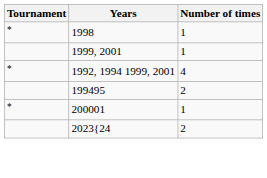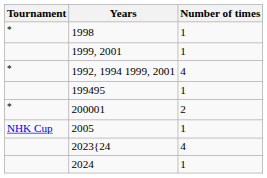 <table class="wikitable">
 <tr>
 <th>Tournament</th>
 <th>Years</th>
 <th>Number of times</th>
 </tr>
 <tr>
 <td><sup>*</sup></td>
 <td>1998</td>
 <td>1</td>
 </tr>
 <tr>
 <td></td>
 <td>1999, 2001</td>
 <td>1</td>
 </tr>
 <tr>
 <td><sup>*</sup></td>
 <td>1992, 1994 1999, 2001</td>
 <td>4</td>
 </tr>
 <tr>
 <td></td>
 <td>199495</td>
-<td>2</td>
+<td>1</td>
 </tr>
 <tr>
 <td><sup>*</sup></td>
 <td>200001</td>
+<td>2</td>
+</tr>
+<tr>
+<td><a href='#'>NHK Cup</a></td>
+<td>2005</td>
 <td>1</td>
 </tr>
 <tr>
 <td></td>
 <td>2023{24</td>
-<td>2</td>
+<td>4</td>
+</tr>
+<tr>
+<td></td>
+<td>2024</td>
+<td>1</td>
 </tr>
 </table>
